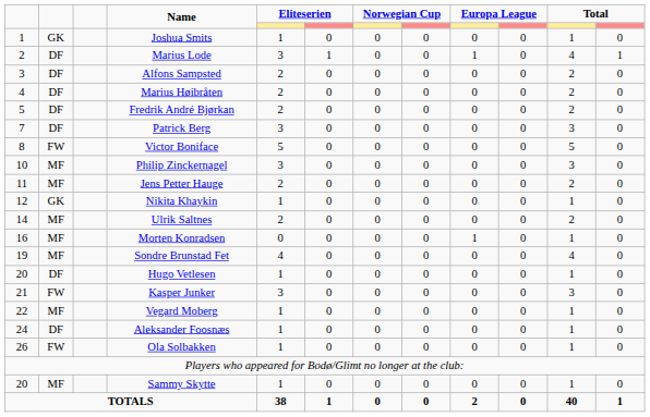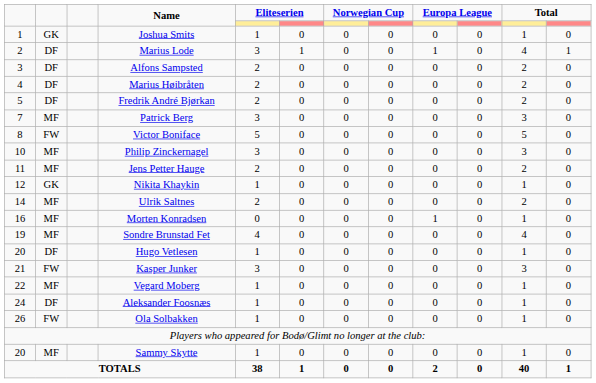 <table class="wikitable" style="font-size: 100%; text-align: center;">
 <tr>
 <td rowspan="2" width=40 align="center"><strong></strong></td>
 <td rowspan="2" width=40 align="center"><strong></strong></td>
 <td rowspan="2" width=40 align="center"><strong></strong></td>
 <td rowspan="2" width=200 align="center"><strong>Name</strong></td>
 <td colspan="2" align="center"><strong><a href='#'>Eliteserien</a></strong></td>
 <td colspan="2" align="center"><strong><a href='#'>Norwegian Cup</a></strong></td>
 <td colspan="2" align="center"><strong><a href='#'>Europa League</a></strong></td>
 <td colspan="2" align="center"><strong>Total</strong></td>
 </tr>
 <tr>
 <th width=60 style="background: #FFEE99"></th>
 <th width=60 style="background: #FF8888"></th>
 <th width=60 style="background: #FFEE99"></th>
 <th width=60 style="background: #FF8888"></th>
 <th width=60 style="background: #FFEE99"></th>
 <th width=60 style="background: #FF8888"></th>
 <th width=60 style="background: #FFEE99"></th>
 <th width=60 style="background: #FF8888"></th>
 </tr>
 <tr>
 <td>1</td>
 <td>GK</td>
 <td></td>
 <td><a href='#'>Joshua Smits</a></td>
 <td>1</td>
 <td>0</td>
 <td>0</td>
 <td>0</td>
 <td>0</td>
 <td>0</td>
 <td>1</td>
 <td>0</td>
 </tr>
 <tr>
 <td>2</td>
 <td>DF</td>
 <td></td>
 <td><a href='#'>Marius Lode</a></td>
 <td>3</td>
 <td>1</td>
 <td>0</td>
 <td>0</td>
 <td>1</td>
 <td>0</td>
 <td>4</td>
 <td>1</td>
 </tr>
 <tr>
 <td>3</td>
 <td>DF</td>
 <td></td>
 <td><a href='#'>Alfons Sampsted</a></td>
 <td>2</td>
 <td>0</td>
 <td>0</td>
 <td>0</td>
 <td>0</td>
 <td>0</td>
 <td>2</td>
 <td>0</td>
 </tr>
 <tr>
 <td>4</td>
 <td>DF</td>
 <td></td>
 <td><a href='#'>Marius Høibråten</a></td>
 <td>2</td>
 <td>0</td>
 <td>0</td>
 <td>0</td>
 <td>0</td>
 <td>0</td>
 <td>2</td>
 <td>0</td>
 </tr>
 <tr>
 <td>5</td>
 <td>DF</td>
 <td></td>
 <td><a href='#'>Fredrik André Bjørkan</a></td>
 <td>2</td>
 <td>0</td>
 <td>0</td>
 <td>0</td>
 <td>0</td>
 <td>0</td>
 <td>2</td>
 <td>0</td>
 </tr>
 <tr>
 <td>7</td>
-<td>DF</td>
+<td>MF</td>
 <td></td>
 <td><a href='#'>Patrick Berg</a></td>
 <td>3</td>
 <td>0</td>
 <td>0</td>
 <td>0</td>
 <td>0</td>
 <td>0</td>
 <td>3</td>
 <td>0</td>
 </tr>
 <tr>
 <td>8</td>
 <td>FW</td>
 <td></td>
 <td><a href='#'>Victor Boniface</a></td>
 <td>5</td>
 <td>0</td>
 <td>0</td>
 <td>0</td>
 <td>0</td>
 <td>0</td>
 <td>5</td>
 <td>0</td>
 </tr>
 <tr>
 <td>10</td>
 <td>MF</td>
 <td></td>
 <td><a href='#'>Philip Zinckernagel</a></td>
 <td>3</td>
 <td>0</td>
 <td>0</td>
 <td>0</td>
 <td>0</td>
 <td>0</td>
 <td>3</td>
 <td>0</td>
 </tr>
 <tr>
 <td>11</td>
 <td>MF</td>
 <td></td>
 <td><a href='#'>Jens Petter Hauge</a></td>
 <td>2</td>
 <td>0</td>
 <td>0</td>
 <td>0</td>
 <td>0</td>
 <td>0</td>
 <td>2</td>
 <td>0</td>
 </tr>
 <tr>
 <td>12</td>
 <td>GK</td>
 <td></td>
 <td><a href='#'>Nikita Khaykin</a></td>
 <td>1</td>
 <td>0</td>
 <td>0</td>
 <td>0</td>
 <td>0</td>
 <td>0</td>
 <td>1</td>
 <td>0</td>
 </tr>
 <tr>
 <td>14</td>
 <td>MF</td>
 <td></td>
 <td><a href='#'>Ulrik Saltnes</a></td>
 <td>2</td>
 <td>0</td>
 <td>0</td>
 <td>0</td>
 <td>0</td>
 <td>0</td>
 <td>2</td>
 <td>0</td>
 </tr>
 <tr>
 <td>16</td>
 <td>MF</td>
 <td></td>
 <td><a href='#'>Morten Konradsen</a></td>
 <td>0</td>
 <td>0</td>
 <td>0</td>
 <td>0</td>
 <td>1</td>
 <td>0</td>
 <td>1</td>
 <td>0</td>
 </tr>
 <tr>
 <td>19</td>
 <td>MF</td>
 <td></td>
 <td><a href='#'>Sondre Brunstad Fet</a></td>
 <td>4</td>
 <td>0</td>
 <td>0</td>
 <td>0</td>
 <td>0</td>
 <td>0</td>
 <td>4</td>
 <td>0</td>
 </tr>
 <tr>
 <td>20</td>
 <td>DF</td>
 <td></td>
 <td><a href='#'>Hugo Vetlesen</a></td>
 <td>1</td>
 <td>0</td>
 <td>0</td>
 <td>0</td>
 <td>0</td>
 <td>0</td>
 <td>1</td>
 <td>0</td>
 </tr>
 <tr>
 <td>21</td>
 <td>FW</td>
 <td></td>
 <td><a href='#'>Kasper Junker</a></td>
 <td>3</td>
 <td>0</td>
 <td>0</td>
 <td>0</td>
 <td>0</td>
 <td>0</td>
 <td>3</td>
 <td>0</td>
 </tr>
 <tr>
 <td>22</td>
 <td>MF</td>
 <td></td>
 <td><a href='#'>Vegard Moberg</a></td>
 <td>1</td>
 <td>0</td>
 <td>0</td>
 <td>0</td>
 <td>0</td>
 <td>0</td>
 <td>1</td>
 <td>0</td>
 </tr>
 <tr>
 <td>24</td>
 <td>DF</td>
 <td></td>
 <td><a href='#'>Aleksander Foosnæs</a></td>
 <td>1</td>
 <td>0</td>
 <td>0</td>
 <td>0</td>
 <td>0</td>
 <td>0</td>
 <td>1</td>
 <td>0</td>
 </tr>
 <tr>
 <td>26</td>
 <td>FW</td>
 <td></td>
 <td><a href='#'>Ola Solbakken</a></td>
 <td>1</td>
 <td>0</td>
 <td>0</td>
 <td>0</td>
 <td>0</td>
 <td>0</td>
 <td>1</td>
 <td>0</td>
 </tr>
 <tr>
 <td colspan="14"><em>Players who appeared for Bodø/Glimt no longer at the club:</em></td>
 </tr>
 <tr>
 <td>20</td>
 <td>MF</td>
 <td></td>
 <td><a href='#'>Sammy Skytte</a></td>
 <td>1</td>
 <td>0</td>
 <td>0</td>
 <td>0</td>
 <td>0</td>
 <td>0</td>
 <td>1</td>
 <td>0</td>
 </tr>
 <tr>
 <td colspan="4"><strong>TOTALS</strong></td>
 <td><strong>38</strong></td>
 <td><strong>1</strong></td>
 <td><strong>0</strong></td>
 <td><strong>0</strong></td>
 <td><strong>2</strong></td>
 <td><strong>0</strong></td>
 <td><strong>40</strong></td>
 <td><strong>1</strong></td>
 </tr>
 </table>
